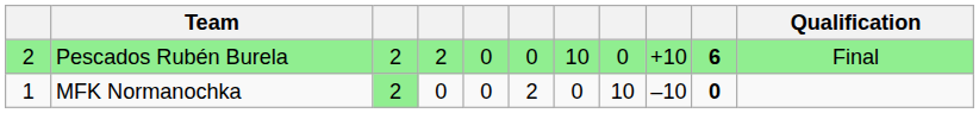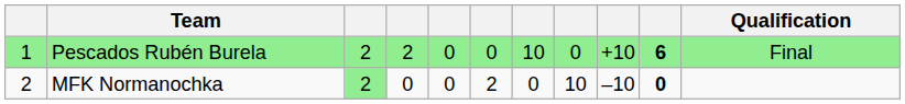 <table class="wikitable" style="font-size: 95%">
 <tr>
 <th width="25"></th>
 <th width="220">Team</th>
 <th width="25"></th>
 <th width="25"></th>
 <th width="25"></th>
 <th width="25"></th>
 <th width="25"></th>
 <th width="25"></th>
 <th width="25"></th>
 <th width="25"></th>
 <th width="160">Qualification</th>
 </tr>
 <tr align=center bgcolor=lightgreen>
-<td>2</td>
+<td>1</td>
 <td align=left> Pescados Rubén Burela</td>
 <td>2</td>
 <td>2</td>
 <td>0</td>
 <td>0</td>
 <td>10</td>
 <td>0</td>
 <td>+10</td>
 <td><strong>6</strong></td>
 <td>Final</td>
 </tr>
 <tr align=center>
-<td>1</td>
+<td>2</td>
 <td align=left> MFK Normanochka</td>
 <td style="background: lightgreen;">2</td>
 <td>0</td>
 <td>0</td>
 <td>2</td>
 <td>0</td>
 <td>10</td>
 <td>–10</td>
 <td><strong>0</strong></td>
 <td></td>
 </tr>
 </table>
